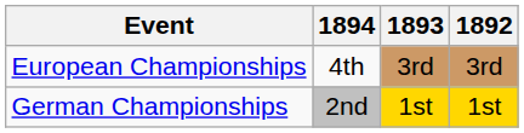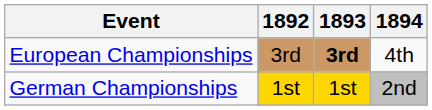 <table class="wikitable">
 <tr>
 <th>Event</th>
+<th>1892</th>
+<th>1893</th>
 <th>1894</th>
-<th>1893</th>
-<th>1892</th>
 </tr>
 <tr>
 <td><a href='#'>European Championships</a></td>
+<td align="center" bgcolor="cc9966">3rd</td>
+<td align="center" bgcolor="cc9966"><strong>3rd</strong></td>
 <td align="center">4th</td>
-<td align="center" bgcolor="cc9966">3rd</td>
-<td align="center" bgcolor="cc9966">3rd</td>
 </tr>
 <tr>
 <td><a href='#'>German Championships</a></td>
-<td align="center" bgcolor="silver">2nd</td>
 <td align="center" bgcolor="gold">1st</td>
 <td align="center" bgcolor="gold">1st</td>
+<td align="center" bgcolor="silver">2nd</td>
 </tr>
 </table>
